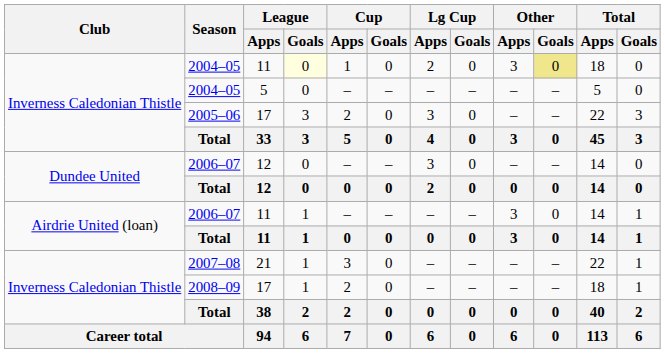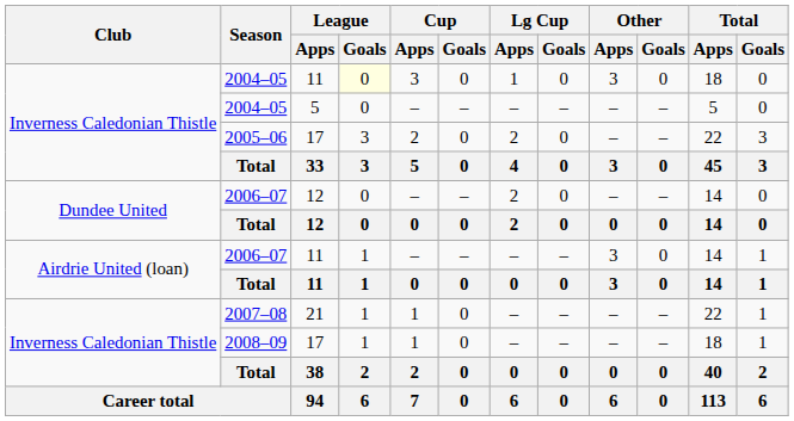 <table class="wikitable" style="font-size:95%; text-align:center">
 <tr>
 <th rowspan="2">Club</th>
 <th rowspan="2">Season</th>
 <th colspan="2">League</th>
 <th colspan="2">Cup</th>
 <th colspan="2">Lg Cup</th>
 <th colspan="2">Other</th>
 <th colspan="2">Total</th>
 </tr>
 <tr>
 <th>Apps</th>
 <th>Goals</th>
 <th>Apps</th>
 <th>Goals</th>
 <th>Apps</th>
 <th>Goals</th>
 <th>Apps</th>
 <th>Goals</th>
 <th>Apps</th>
 <th>Goals</th>
 </tr>
 <tr>
 <td rowspan="4"><a href='#'>Inverness Caledonian Thistle</a></td>
 <td><a href='#'>2004–05</a></td>
 <td>11</td>
 <td style="background: lightyellow;">0</td>
+<td>3</td>
+<td>0</td>
 <td>1</td>
 <td>0</td>
-<td>2</td>
+<td>3</td>
 <td>0</td>
-<td>3</td>
-<td style="background: khaki;">0</td>
 <td>18</td>
 <td>0</td>
 </tr>
 <tr>
 <td><a href='#'>2004–05</a></td>
 <td>5</td>
 <td>0</td>
 <td>–</td>
 <td>–</td>
 <td>–</td>
 <td>–</td>
 <td>–</td>
 <td>–</td>
 <td>5</td>
 <td>0</td>
 </tr>
 <tr>
 <td><a href='#'>2005–06</a></td>
 <td>17</td>
 <td>3</td>
 <td>2</td>
 <td>0</td>
-<td>3</td>
+<td>2</td>
 <td>0</td>
 <td>–</td>
 <td>–</td>
 <td>22</td>
 <td>3</td>
 </tr>
 <tr>
 <th>Total</th>
 <th>33</th>
 <th>3</th>
 <th>5</th>
 <th>0</th>
 <th>4</th>
 <th>0</th>
 <th>3</th>
 <th>0</th>
 <th>45</th>
 <th>3</th>
 </tr>
 <tr>
 <td rowspan="2"><a href='#'>Dundee United</a></td>
 <td><a href='#'>2006–07</a></td>
 <td>12</td>
 <td>0</td>
 <td>–</td>
 <td>–</td>
-<td>3</td>
+<td>2</td>
 <td>0</td>
 <td>–</td>
 <td>–</td>
 <td>14</td>
 <td>0</td>
 </tr>
 <tr>
 <th>Total</th>
 <th>12</th>
 <th>0</th>
 <th>0</th>
 <th>0</th>
 <th>2</th>
 <th>0</th>
 <th>0</th>
 <th>0</th>
 <th>14</th>
 <th>0</th>
 </tr>
 <tr>
 <td rowspan="2"><a href='#'>Airdrie United</a> (loan)</td>
 <td><a href='#'>2006–07</a></td>
 <td>11</td>
 <td>1</td>
 <td>–</td>
 <td>–</td>
 <td>–</td>
 <td>–</td>
 <td>3</td>
 <td>0</td>
 <td>14</td>
 <td>1</td>
 </tr>
 <tr>
 <th>Total</th>
 <th>11</th>
 <th>1</th>
 <th>0</th>
 <th>0</th>
 <th>0</th>
 <th>0</th>
 <th>3</th>
 <th>0</th>
 <th>14</th>
 <th>1</th>
 </tr>
 <tr>
 <td rowspan="3"><a href='#'>Inverness Caledonian Thistle</a></td>
 <td><a href='#'>2007–08</a></td>
 <td>21</td>
 <td>1</td>
-<td>3</td>
+<td>1</td>
 <td>0</td>
 <td>–</td>
 <td>–</td>
 <td>–</td>
 <td>–</td>
 <td>22</td>
 <td>1</td>
 </tr>
 <tr>
 <td><a href='#'>2008–09</a></td>
 <td>17</td>
 <td>1</td>
-<td>2</td>
+<td>1</td>
 <td>0</td>
 <td>–</td>
 <td>–</td>
 <td>–</td>
 <td>–</td>
 <td>18</td>
 <td>1</td>
 </tr>
 <tr>
 <th>Total</th>
 <th>38</th>
 <th>2</th>
 <th>2</th>
 <th>0</th>
 <th>0</th>
 <th>0</th>
 <th>0</th>
 <th>0</th>
 <th>40</th>
 <th>2</th>
 </tr>
 <tr>
 <th colspan="2">Career total</th>
 <th>94</th>
 <th>6</th>
 <th>7</th>
 <th>0</th>
 <th>6</th>
 <th>0</th>
 <th>6</th>
 <th>0</th>
 <th>113</th>
 <th>6</th>
 </tr>
 </table>
